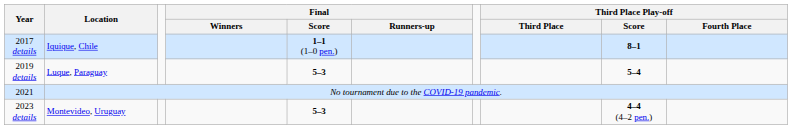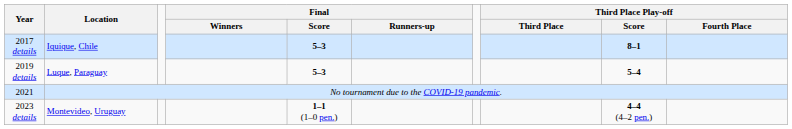 <table class="wikitable" style="font-size:90%; width: 100%; text-align: center;">
 <tr>
 <th rowspan=2 width=5%>Year</th>
 <th rowspan=2 width=14%>Location</th>
 <td width = 1% rowspan=4></td>
 <th colspan=3>Final</th>
 <td width = 1% rowspan=4></td>
 <th colspan=3>Third Place Play-off</th>
 </tr>
 <tr bgcolor=#EFEFEF>
 <th width=15%>Winners</th>
 <th width=8%>Score</th>
 <th width=15%>Runners-up</th>
 <th width=15%>Third Place</th>
 <th width=8%>Score</th>
 <th width=15%>Fourth Place</th>
 </tr>
 <tr bgcolor=#D0E7FF>
 <td align="center">2017 <br> <em><a href='#'>details</a></em></td>
 <td align=left> <a href='#'>Iquique</a>, <a href='#'>Chile</a></td>
 <td><strong></strong></td>
-<td><strong>1–1 </strong><br>(1–0 <a href='#'>pen.</a>)</td>
+<td><strong>5–3</strong></td>
 <td></td>
 <td></td>
 <td><strong>8–1</strong></td>
 <td></td>
 </tr>
 <tr>
 <td align="center">2019 <br> <em><a href='#'>details</a></em></td>
 <td align=left> <a href='#'>Luque</a>, <a href='#'>Paraguay</a></td>
 <td><strong></strong></td>
 <td><strong>5–3</strong></td>
 <td></td>
 <td></td>
 <td><strong>5–4</strong></td>
 <td></td>
 </tr>
 <tr bgcolor=#D0E7FF>
 <td align="center">2021</td>
 <td colspan=9><em>No tournament due to the <a href='#'>COVID-19 pandemic</a>.</em></td>
 </tr>
 <tr>
 <td align="center">2023 <br> <em><a href='#'>details</a></em></td>
 <td align=left> <a href='#'>Montevideo</a>, <a href='#'>Uruguay</a></td>
 <td></td>
 <td><strong></strong></td>
-<td><strong>5–3</strong></td>
+<td><strong>1–1 </strong><br>(1–0 <a href='#'>pen.</a>)</td>
 <td></td>
 <td></td>
 <td></td>
 <td><strong>4–4 </strong><br>(4–2 <a href='#'>pen.</a>)</td>
 <td></td>
 </tr>
 </table>
